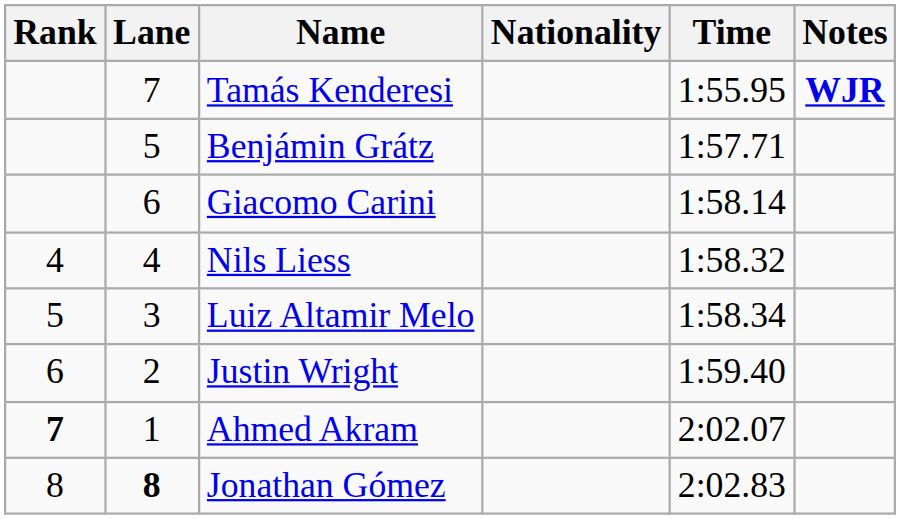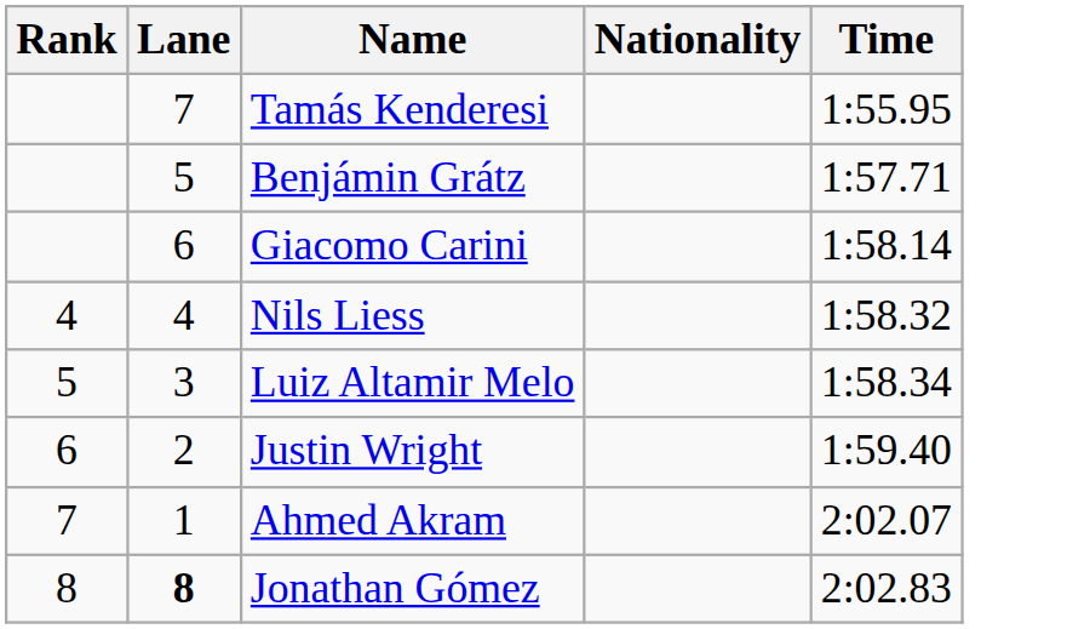 <table class="wikitable sortable" style="text-align:center">
 <tr>
 <th>Rank</th>
 <th>Lane</th>
 <th>Name</th>
 <th>Nationality</th>
 <th>Time</th>
-<th>Notes</th>
 </tr>
 <tr>
 <td></td>
 <td>7</td>
 <td align=left><a href='#'>Tamás Kenderesi</a></td>
 <td align=left></td>
 <td>1:55.95</td>
-<td><strong><a href='#'>WJR</a></strong></td>
 </tr>
 <tr>
 <td></td>
 <td>5</td>
 <td align=left><a href='#'>Benjámin Grátz</a></td>
 <td align=left></td>
 <td>1:57.71</td>
-<td></td>
 </tr>
 <tr>
 <td></td>
 <td>6</td>
 <td align=left><a href='#'>Giacomo Carini</a></td>
 <td align=left></td>
 <td>1:58.14</td>
-<td></td>
 </tr>
 <tr>
 <td>4</td>
 <td>4</td>
 <td align=left><a href='#'>Nils Liess</a></td>
 <td align=left></td>
 <td>1:58.32</td>
-<td></td>
 </tr>
 <tr>
 <td>5</td>
 <td>3</td>
 <td align=left><a href='#'>Luiz Altamir Melo</a></td>
 <td align=left></td>
 <td>1:58.34</td>
-<td></td>
 </tr>
 <tr>
 <td>6</td>
 <td>2</td>
 <td align=left><a href='#'>Justin Wright</a></td>
 <td align=left></td>
 <td>1:59.40</td>
-<td></td>
 </tr>
 <tr>
-<td><strong>7</strong></td>
+<td>7</td>
 <td>1</td>
 <td align=left><a href='#'>Ahmed Akram</a></td>
 <td align=left></td>
 <td>2:02.07</td>
-<td></td>
 </tr>
 <tr>
 <td>8</td>
 <td><strong>8</strong></td>
 <td align=left><a href='#'>Jonathan Gómez</a></td>
 <td align=left></td>
 <td>2:02.83</td>
-<td></td>
 </tr>
 </table>
